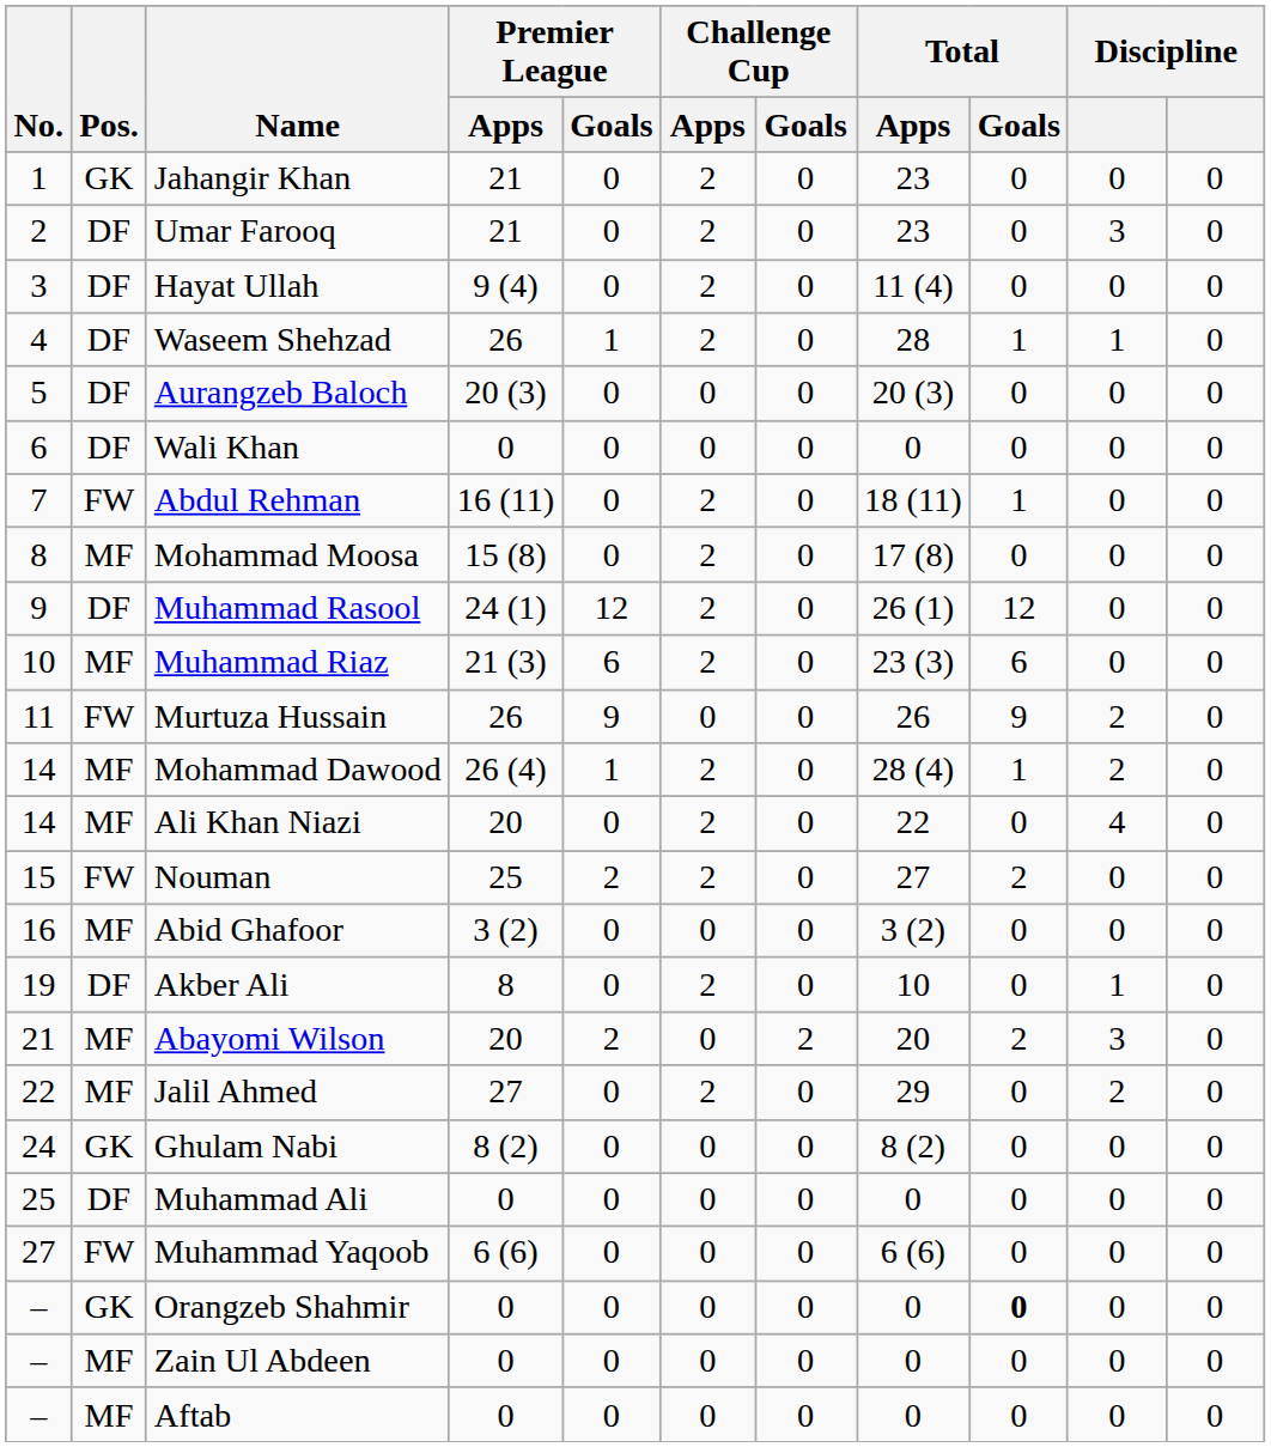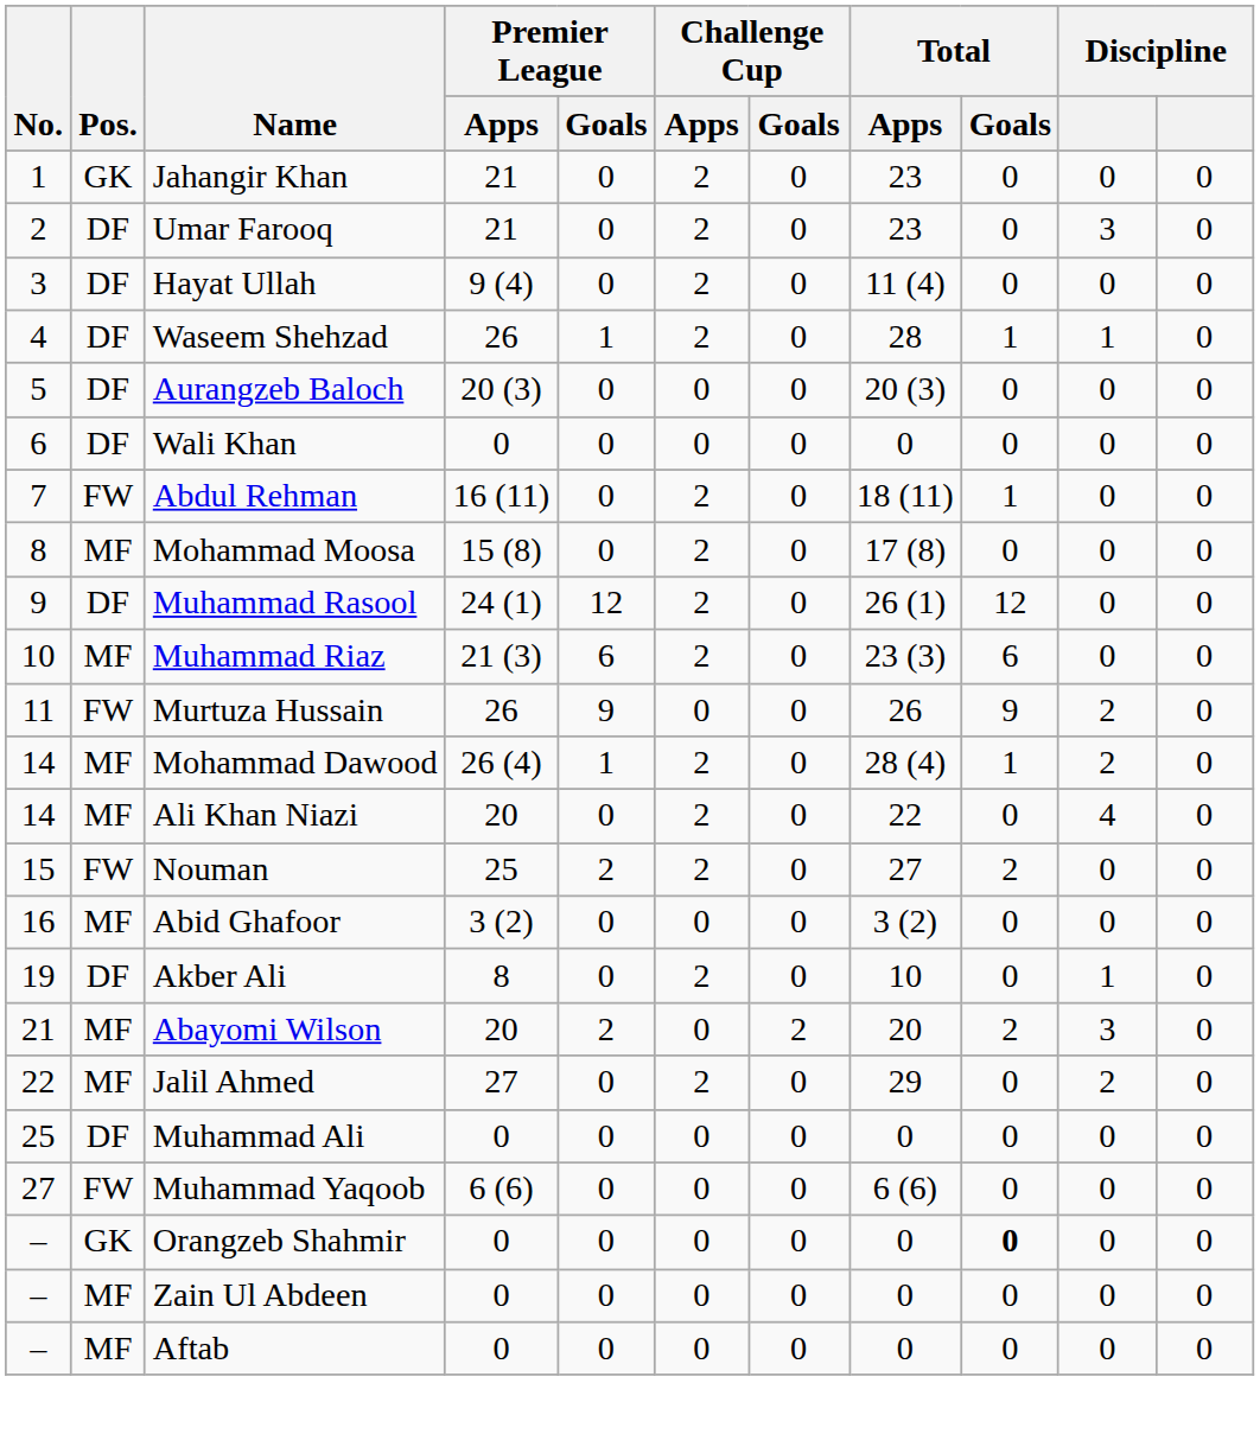 <table class="wikitable" style="text-align:center">
 <tr>
 <th rowspan="2" style="vertical-align:bottom;">No.</th>
 <th rowspan="2" style="vertical-align:bottom;">Pos.</th>
 <th rowspan="2" style="vertical-align:bottom;">Name</th>
 <th colspan="2" style="width:85px;">Premier League</th>
 <th colspan="2" style="width:85px;">Challenge Cup</th>
 <th colspan="2" style="width:85px;">Total</th>
 <th colspan="2" style="width:85px;">Discipline</th>
 </tr>
 <tr>
 <th>Apps</th>
 <th>Goals</th>
 <th>Apps</th>
 <th>Goals</th>
 <th>Apps</th>
 <th>Goals</th>
 <th></th>
 <th></th>
 </tr>
 <tr>
 <td>1</td>
 <td>GK</td>
 <td align="left"> Jahangir Khan</td>
 <td>21</td>
 <td>0</td>
 <td>2</td>
 <td>0</td>
 <td>23</td>
 <td>0</td>
 <td>0</td>
 <td>0</td>
 </tr>
 <tr>
 <td>2</td>
 <td>DF</td>
 <td align="left"> Umar Farooq</td>
 <td>21</td>
 <td>0</td>
 <td>2</td>
 <td>0</td>
 <td>23</td>
 <td>0</td>
 <td>3</td>
 <td>0</td>
 </tr>
 <tr>
 <td>3</td>
 <td>DF</td>
 <td align="left"> Hayat Ullah</td>
 <td>9 (4)</td>
 <td>0</td>
 <td>2</td>
 <td>0</td>
 <td>11 (4)</td>
 <td>0</td>
 <td>0</td>
 <td>0</td>
 </tr>
 <tr>
 <td>4</td>
 <td>DF</td>
 <td align="left"> Waseem Shehzad</td>
 <td>26</td>
 <td>1</td>
 <td>2</td>
 <td>0</td>
 <td>28</td>
 <td>1</td>
 <td>1</td>
 <td>0</td>
 </tr>
 <tr>
 <td>5</td>
 <td>DF</td>
 <td align="left"> <a href='#'>Aurangzeb Baloch</a></td>
 <td>20 (3)</td>
 <td>0</td>
 <td>0</td>
 <td>0</td>
 <td>20 (3)</td>
 <td>0</td>
 <td>0</td>
 <td>0</td>
 </tr>
 <tr>
 <td>6</td>
 <td>DF</td>
 <td align="left"> Wali Khan</td>
 <td>0</td>
 <td>0</td>
 <td>0</td>
 <td>0</td>
 <td>0</td>
 <td>0</td>
 <td>0</td>
 <td>0</td>
 </tr>
 <tr>
 <td>7</td>
 <td>FW</td>
 <td align="left"> <a href='#'>Abdul Rehman</a></td>
 <td>16 (11)</td>
 <td>0</td>
 <td>2</td>
 <td>0</td>
 <td>18 (11)</td>
 <td>1</td>
 <td>0</td>
 <td>0</td>
 </tr>
 <tr>
 <td>8</td>
 <td>MF</td>
 <td align="left"> Mohammad Moosa</td>
 <td>15 (8)</td>
 <td>0</td>
 <td>2</td>
 <td>0</td>
 <td>17 (8)</td>
 <td>0</td>
 <td>0</td>
 <td>0</td>
 </tr>
 <tr>
 <td>9</td>
 <td>DF</td>
 <td align="left"> <a href='#'>Muhammad Rasool</a></td>
 <td>24 (1)</td>
 <td>12</td>
 <td>2</td>
 <td>0</td>
 <td>26 (1)</td>
 <td>12</td>
 <td>0</td>
 <td>0</td>
 </tr>
 <tr>
 <td>10</td>
 <td>MF</td>
 <td align="left"> <a href='#'>Muhammad Riaz</a></td>
 <td>21 (3)</td>
 <td>6</td>
 <td>2</td>
 <td>0</td>
 <td>23 (3)</td>
 <td>6</td>
 <td>0</td>
 <td>0</td>
 </tr>
 <tr>
 <td>11</td>
 <td>FW</td>
 <td align="left"> Murtuza Hussain</td>
 <td>26</td>
 <td>9</td>
 <td>0</td>
 <td>0</td>
 <td>26</td>
 <td>9</td>
 <td>2</td>
 <td>0</td>
 </tr>
 <tr>
 <td>14</td>
 <td>MF</td>
 <td align="left"> Mohammad Dawood</td>
 <td>26 (4)</td>
 <td>1</td>
 <td>2</td>
 <td>0</td>
 <td>28 (4)</td>
 <td>1</td>
 <td>2</td>
 <td>0</td>
 </tr>
 <tr>
 <td>14</td>
 <td>MF</td>
 <td align="left"> Ali Khan Niazi</td>
 <td>20</td>
 <td>0</td>
 <td>2</td>
 <td>0</td>
 <td>22</td>
 <td>0</td>
 <td>4</td>
 <td>0</td>
 </tr>
 <tr>
 <td>15</td>
 <td>FW</td>
 <td align="left"> Nouman</td>
 <td>25</td>
 <td>2</td>
 <td>2</td>
 <td>0</td>
 <td>27</td>
 <td>2</td>
 <td>0</td>
 <td>0</td>
 </tr>
 <tr>
 <td>16</td>
 <td>MF</td>
 <td align="left"> Abid Ghafoor</td>
 <td>3 (2)</td>
 <td>0</td>
 <td>0</td>
 <td>0</td>
 <td>3 (2)</td>
 <td>0</td>
 <td>0</td>
 <td>0</td>
 </tr>
 <tr>
 <td>19</td>
 <td>DF</td>
 <td align="left"> Akber Ali</td>
 <td>8</td>
 <td>0</td>
 <td>2</td>
 <td>0</td>
 <td>10</td>
 <td>0</td>
 <td>1</td>
 <td>0</td>
 </tr>
 <tr>
 <td>21</td>
 <td>MF</td>
 <td align="left"> <a href='#'>Abayomi Wilson</a></td>
 <td>20</td>
 <td>2</td>
 <td>0</td>
 <td>2</td>
 <td>20</td>
 <td>2</td>
 <td>3</td>
 <td>0</td>
 </tr>
 <tr>
 <td>22</td>
 <td>MF</td>
 <td align="left"> Jalil Ahmed</td>
 <td>27</td>
 <td>0</td>
 <td>2</td>
 <td>0</td>
 <td>29</td>
 <td>0</td>
 <td>2</td>
 <td>0</td>
 </tr>
 <tr>
-<td>24</td>
-<td>GK</td>
-<td align="left"> Ghulam Nabi</td>
-<td>8 (2)</td>
-<td>0</td>
-<td>0</td>
-<td>0</td>
-<td>8 (2)</td>
-<td>0</td>
-<td>0</td>
-<td>0</td>
-</tr>
-<tr>
 <td>25</td>
 <td>DF</td>
 <td align="left"> Muhammad Ali</td>
 <td>0</td>
 <td>0</td>
 <td>0</td>
 <td>0</td>
 <td>0</td>
 <td>0</td>
 <td>0</td>
 <td>0</td>
 </tr>
 <tr>
 <td>27</td>
 <td>FW</td>
 <td align="left"> Muhammad Yaqoob</td>
 <td>6 (6)</td>
 <td>0</td>
 <td>0</td>
 <td>0</td>
 <td>6 (6)</td>
 <td>0</td>
 <td>0</td>
 <td>0</td>
 </tr>
 <tr>
 <td>–</td>
 <td>GK</td>
 <td align="left"> Orangzeb Shahmir</td>
 <td>0</td>
 <td>0</td>
 <td>0</td>
 <td>0</td>
 <td>0</td>
 <td><strong>0</strong></td>
 <td>0</td>
 <td>0</td>
 </tr>
 <tr>
 <td>–</td>
 <td>MF</td>
 <td align="left"> Zain Ul Abdeen</td>
 <td>0</td>
 <td>0</td>
 <td>0</td>
 <td>0</td>
 <td>0</td>
 <td>0</td>
 <td>0</td>
 <td>0</td>
 </tr>
 <tr>
 <td>–</td>
 <td>MF</td>
 <td align="left"> Aftab</td>
 <td>0</td>
 <td>0</td>
 <td>0</td>
 <td>0</td>
 <td>0</td>
 <td>0</td>
 <td>0</td>
 <td>0</td>
 </tr>
 </table>
